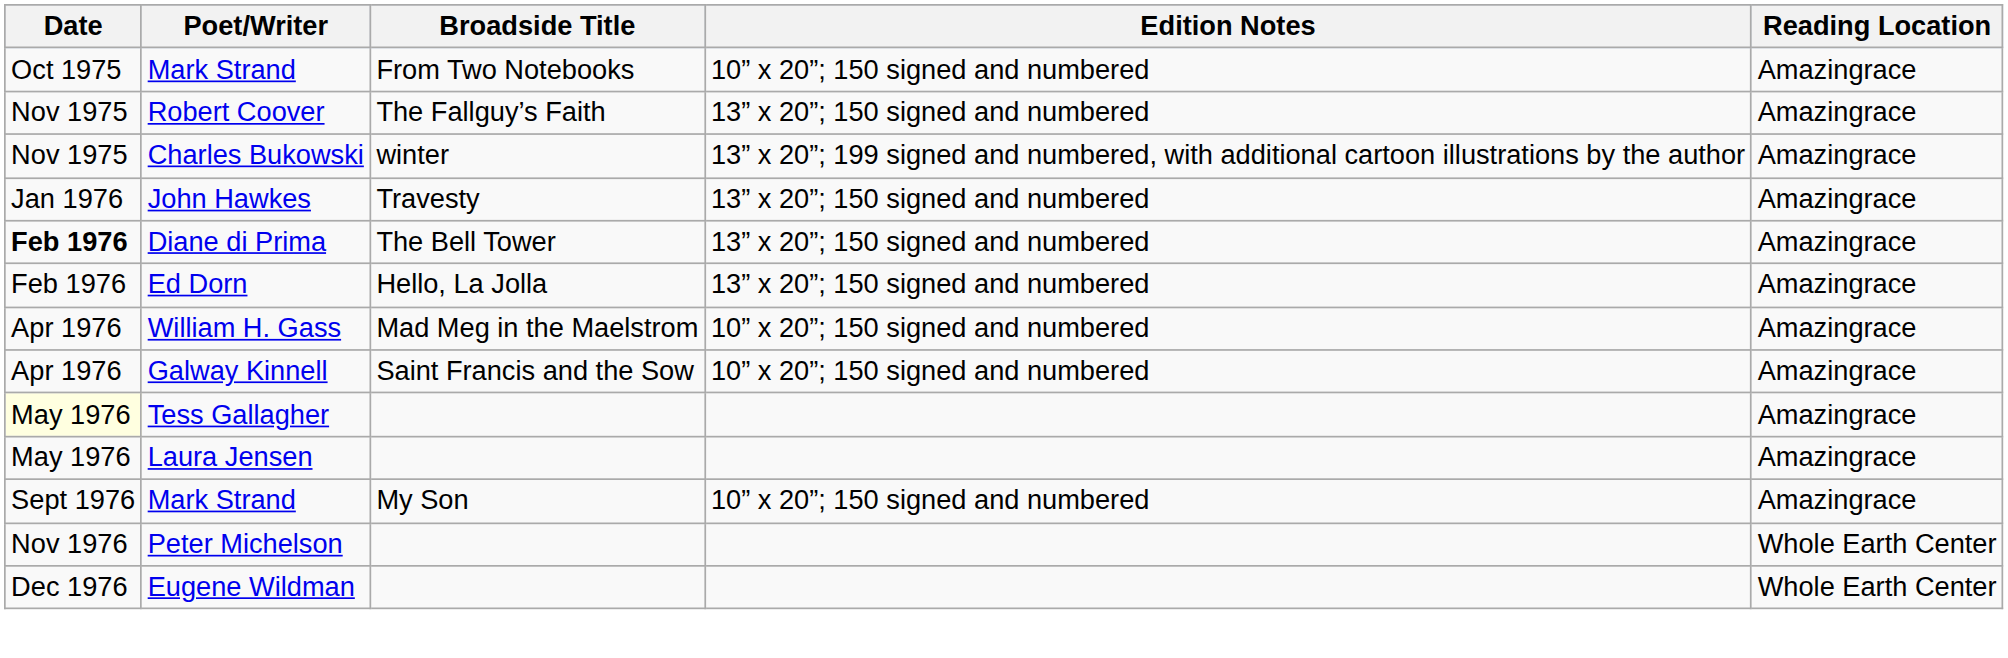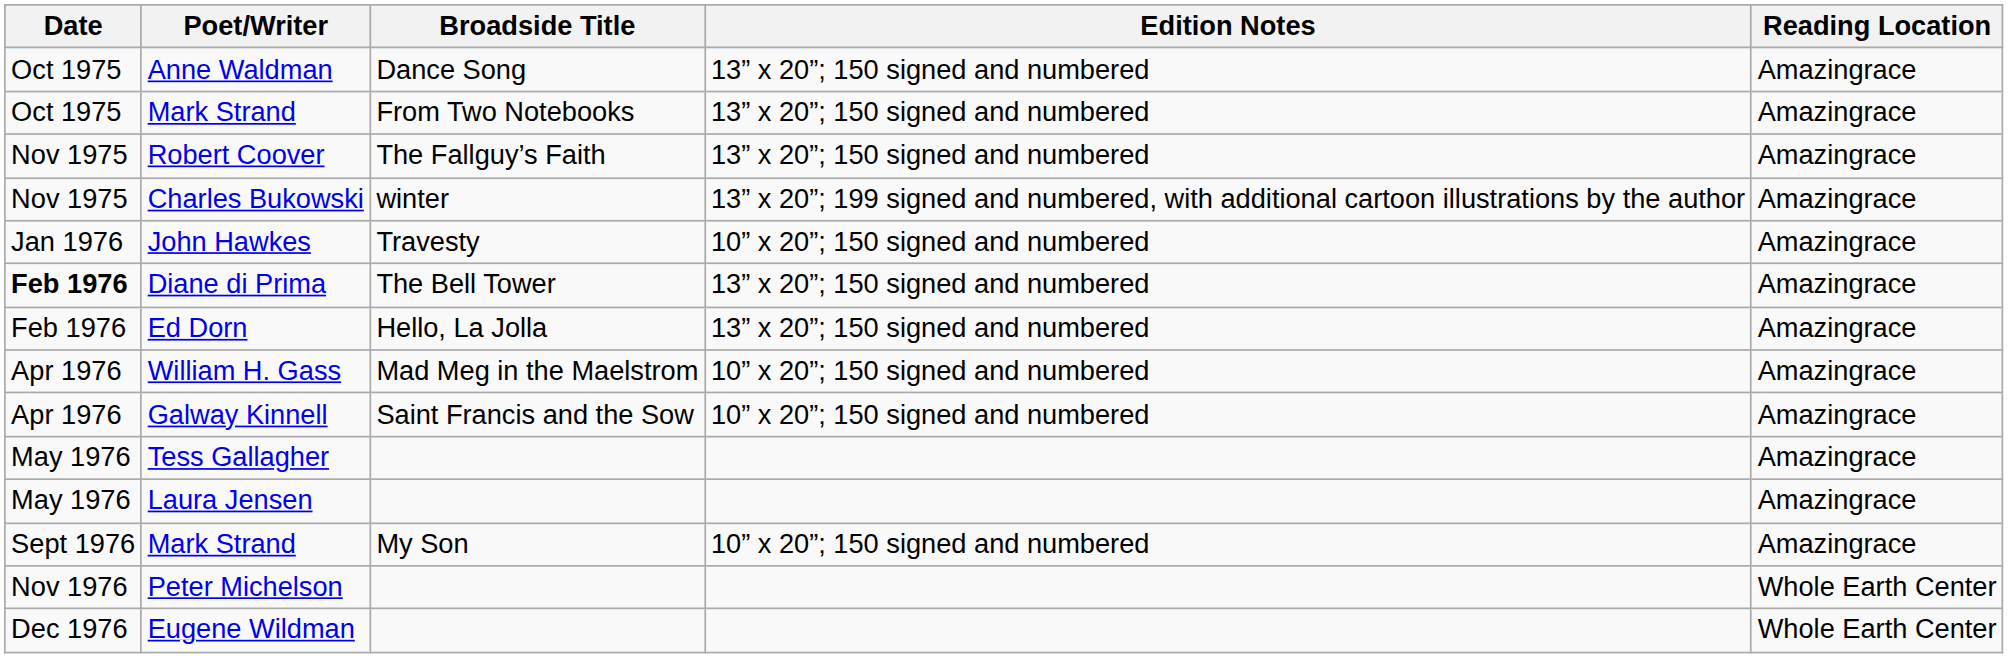 <table class="wikitable">
 <tr style="background:#B0C4DE;">
 <th>Date</th>
 <th>Poet/Writer</th>
 <th>Broadside Title</th>
 <th>Edition Notes</th>
 <th>Reading Location</th>
 </tr>
 <tr>
 <td>Oct 1975</td>
+<td><a href='#'>Anne Waldman</a></td>
+<td>Dance Song</td>
+<td>13” x 20”; 150 signed and numbered</td>
+<td>Amazingrace</td>
+</tr>
+<tr>
+<td>Oct 1975</td>
 <td><a href='#'>Mark Strand</a></td>
 <td>From Two Notebooks</td>
-<td>10” x 20”; 150 signed and numbered</td>
+<td>13” x 20”; 150 signed and numbered</td>
 <td>Amazingrace</td>
 </tr>
 <tr>
 <td>Nov 1975</td>
 <td><a href='#'>Robert Coover</a></td>
 <td>The Fallguy’s Faith</td>
 <td>13” x 20”; 150 signed and numbered</td>
 <td>Amazingrace</td>
 </tr>
 <tr>
 <td>Nov 1975</td>
 <td><a href='#'>Charles Bukowski</a></td>
 <td>winter</td>
 <td>13” x 20”; 199 signed and numbered, with additional cartoon illustrations by the author</td>
 <td>Amazingrace</td>
 </tr>
 <tr>
 <td>Jan 1976</td>
 <td><a href='#'>John Hawkes</a></td>
 <td>Travesty</td>
-<td>13” x 20”; 150 signed and numbered</td>
+<td>10” x 20”; 150 signed and numbered</td>
 <td>Amazingrace</td>
 </tr>
 <tr>
 <td><strong>Feb 1976</strong></td>
 <td><a href='#'>Diane di Prima</a></td>
 <td>The Bell Tower</td>
 <td>13” x 20”; 150 signed and numbered</td>
 <td>Amazingrace</td>
 </tr>
 <tr>
 <td>Feb 1976</td>
 <td><a href='#'>Ed Dorn</a></td>
 <td>Hello, La Jolla</td>
 <td>13” x 20”; 150 signed and numbered</td>
 <td>Amazingrace</td>
 </tr>
 <tr>
 <td>Apr 1976</td>
 <td><a href='#'>William H. Gass</a></td>
 <td>Mad Meg in the Maelstrom</td>
 <td>10” x 20”; 150 signed and numbered</td>
 <td>Amazingrace</td>
 </tr>
 <tr>
 <td>Apr 1976</td>
 <td><a href='#'>Galway Kinnell</a></td>
 <td>Saint Francis and the Sow</td>
 <td>10” x 20”; 150 signed and numbered</td>
 <td>Amazingrace</td>
 </tr>
 <tr>
-<td style="background: lightyellow;">May 1976</td>
+<td>May 1976</td>
 <td><a href='#'>Tess Gallagher</a></td>
 <td></td>
 <td></td>
 <td>Amazingrace</td>
 </tr>
 <tr>
 <td>May 1976</td>
 <td><a href='#'>Laura Jensen</a></td>
 <td></td>
 <td></td>
 <td>Amazingrace</td>
 </tr>
 <tr>
 <td>Sept 1976</td>
 <td><a href='#'>Mark Strand</a></td>
 <td>My Son</td>
 <td>10” x 20”; 150 signed and numbered</td>
 <td>Amazingrace</td>
 </tr>
 <tr>
 <td>Nov 1976</td>
 <td><a href='#'>Peter Michelson</a></td>
 <td></td>
 <td></td>
 <td>Whole Earth Center</td>
 </tr>
 <tr>
 <td>Dec 1976</td>
 <td><a href='#'>Eugene Wildman</a></td>
 <td></td>
 <td></td>
 <td>Whole Earth Center</td>
 </tr>
 </table>
